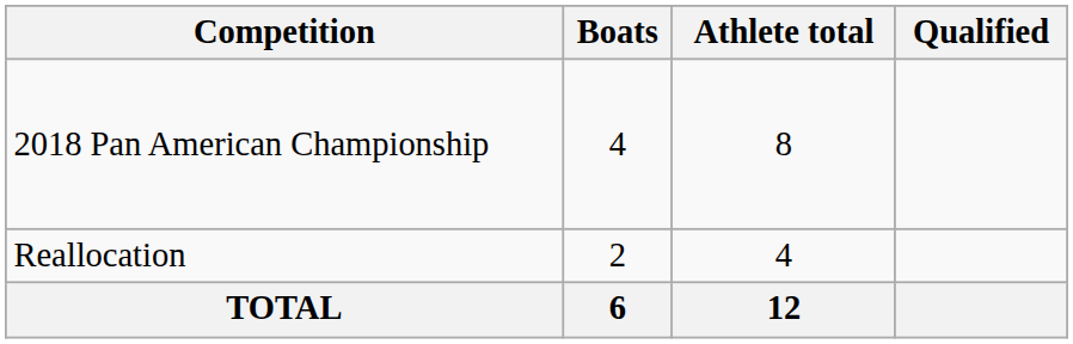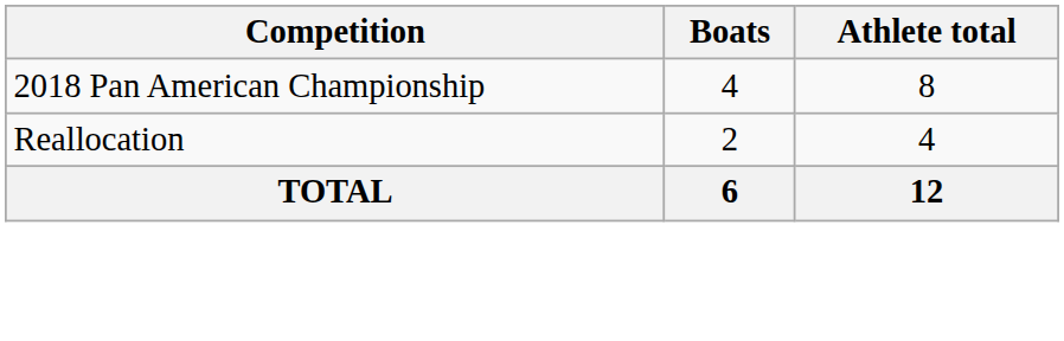 <table class="wikitable" width=500>
 <tr>
 <th>Competition</th>
 <th>Boats</th>
 <th>Athlete total</th>
-<th>Qualified</th>
 </tr>
 <tr>
 <td>2018 Pan American Championship</td>
 <td align=center>4</td>
 <td align=center>8</td>
-<td><br><br><br><br><s></s></td>
 </tr>
 <tr>
 <td>Reallocation</td>
 <td align=center>2</td>
 <td align=center>4</td>
-<td><br></td>
 </tr>
 <tr>
 <th>TOTAL</th>
 <th>6</th>
 <th>12</th>
-<th></th>
 </tr>
 </table>
